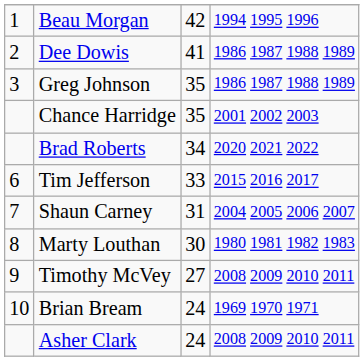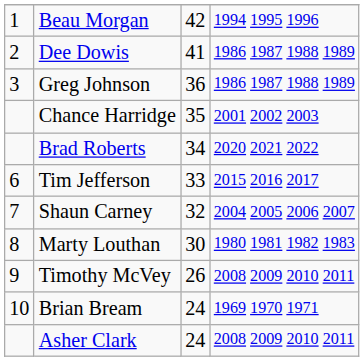 <table class="wikitable">
 <tr>
 </tr>
 <tr>
 <td>1</td>
 <td><a href='#'>Beau Morgan</a></td>
 <td>42</td>
 <td style="font-size:80%;"><a href='#'>1994</a> <a href='#'>1995</a> <a href='#'>1996</a></td>
 </tr>
 <tr>
 <td>2</td>
 <td><a href='#'>Dee Dowis</a></td>
 <td>41</td>
 <td style="font-size:80%;"><a href='#'>1986</a> <a href='#'>1987</a> <a href='#'>1988</a> <a href='#'>1989</a></td>
 </tr>
 <tr>
 <td>3</td>
 <td>Greg Johnson</td>
-<td>35</td>
+<td>36</td>
 <td style="font-size:80%;"><a href='#'>1986</a> <a href='#'>1987</a> <a href='#'>1988</a> <a href='#'>1989</a></td>
 </tr>
 <tr>
 <td></td>
 <td>Chance Harridge</td>
 <td>35</td>
 <td style="font-size:80%;"><a href='#'>2001</a> <a href='#'>2002</a> <a href='#'>2003</a></td>
 </tr>
 <tr>
 <td></td>
 <td><a href='#'>Brad Roberts</a></td>
 <td>34</td>
 <td style="font-size:80%;"><a href='#'>2020</a> <a href='#'>2021</a> <a href='#'>2022</a></td>
 </tr>
 <tr>
 <td>6</td>
 <td>Tim Jefferson</td>
 <td>33</td>
 <td style="font-size:80%;"><a href='#'>2015</a> <a href='#'>2016</a> <a href='#'>2017</a></td>
 </tr>
 <tr>
 <td>7</td>
 <td>Shaun Carney</td>
-<td>31</td>
+<td>32</td>
 <td style="font-size:80%;"><a href='#'>2004</a> <a href='#'>2005</a> <a href='#'>2006</a> <a href='#'>2007</a></td>
 </tr>
 <tr>
 <td>8</td>
 <td>Marty Louthan</td>
 <td>30</td>
 <td style="font-size:80%;"><a href='#'>1980</a> <a href='#'>1981</a> <a href='#'>1982</a> <a href='#'>1983</a></td>
 </tr>
 <tr>
 <td>9</td>
 <td>Timothy McVey</td>
-<td>27</td>
+<td>26</td>
 <td style="font-size:80%;"><a href='#'>2008</a> <a href='#'>2009</a> <a href='#'>2010</a> <a href='#'>2011</a></td>
 </tr>
 <tr>
 <td>10</td>
 <td>Brian Bream</td>
 <td>24</td>
 <td style="font-size:80%;"><a href='#'>1969</a> <a href='#'>1970</a> <a href='#'>1971</a></td>
 </tr>
 <tr>
 <td></td>
 <td><a href='#'>Asher Clark</a></td>
 <td>24</td>
 <td style="font-size:80%;"><a href='#'>2008</a> <a href='#'>2009</a> <a href='#'>2010</a> <a href='#'>2011</a></td>
 </tr>
 </table>
